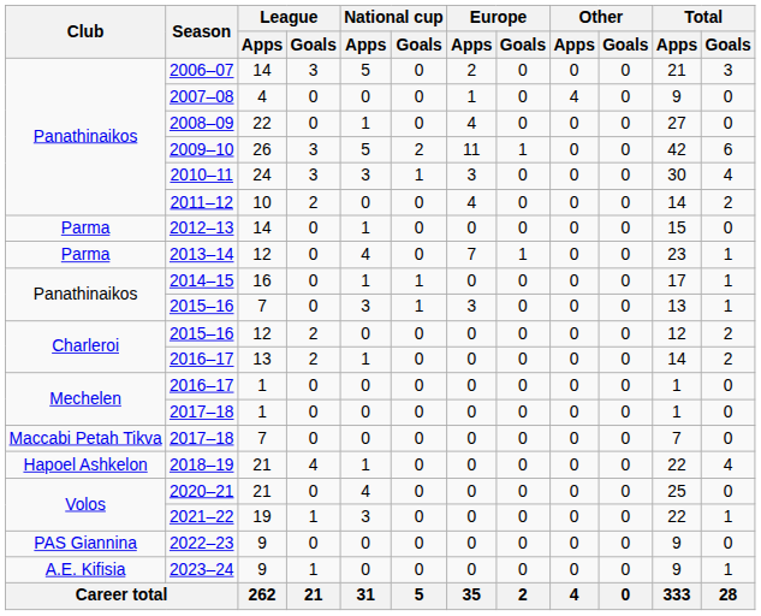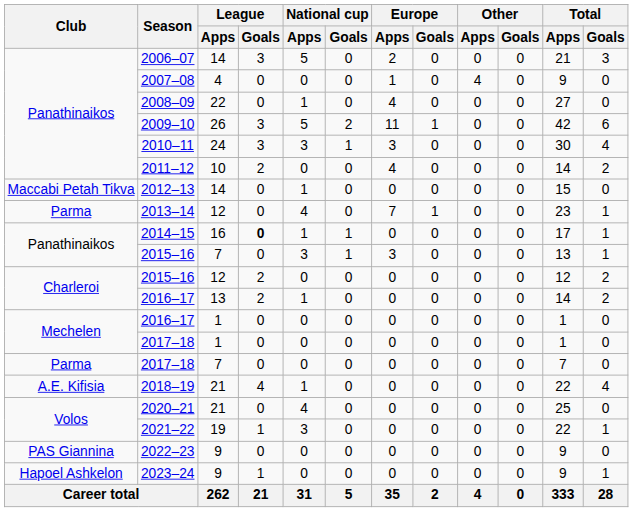 <table class="wikitable" style="text-align:center">
 <tr>
 <th rowspan="2">Club</th>
 <th rowspan="2">Season</th>
 <th colspan="2">League</th>
 <th colspan="2">National cup</th>
 <th colspan="2">Europe</th>
 <th colspan="2">Other</th>
 <th colspan="2">Total</th>
 </tr>
 <tr>
 <th>Apps</th>
 <th>Goals</th>
 <th>Apps</th>
 <th>Goals</th>
 <th>Apps</th>
 <th>Goals</th>
 <th>Apps</th>
 <th>Goals</th>
 <th>Apps</th>
 <th>Goals</th>
 </tr>
 <tr>
 <td rowspan="6"><a href='#'>Panathinaikos</a></td>
 <td><a href='#'>2006–07</a></td>
 <td>14</td>
 <td>3</td>
 <td>5</td>
 <td>0</td>
 <td>2</td>
 <td>0</td>
 <td>0</td>
 <td>0</td>
 <td>21</td>
 <td>3</td>
 </tr>
 <tr>
 <td><a href='#'>2007–08</a></td>
 <td>4</td>
 <td>0</td>
 <td>0</td>
 <td>0</td>
 <td>1</td>
 <td>0</td>
 <td>4</td>
 <td>0</td>
 <td>9</td>
 <td>0</td>
 </tr>
 <tr>
 <td><a href='#'>2008–09</a></td>
 <td>22</td>
 <td>0</td>
 <td>1</td>
 <td>0</td>
 <td>4</td>
 <td>0</td>
 <td>0</td>
 <td>0</td>
 <td>27</td>
 <td>0</td>
 </tr>
 <tr>
 <td><a href='#'>2009–10</a></td>
 <td>26</td>
 <td>3</td>
 <td>5</td>
 <td>2</td>
 <td>11</td>
 <td>1</td>
 <td>0</td>
 <td>0</td>
 <td>42</td>
 <td>6</td>
 </tr>
 <tr>
 <td><a href='#'>2010–11</a></td>
 <td>24</td>
 <td>3</td>
 <td>3</td>
 <td>1</td>
 <td>3</td>
 <td>0</td>
 <td>0</td>
 <td>0</td>
 <td>30</td>
 <td>4</td>
 </tr>
 <tr>
 <td><a href='#'>2011–12</a></td>
 <td>10</td>
 <td>2</td>
 <td>0</td>
 <td>0</td>
 <td>4</td>
 <td>0</td>
 <td>0</td>
 <td>0</td>
 <td>14</td>
 <td>2</td>
 </tr>
 <tr>
-<td><a href='#'>Parma</a></td>
+<td><a href='#'>Maccabi Petah Tikva</a></td>
 <td><a href='#'>2012–13</a></td>
 <td>14</td>
 <td>0</td>
 <td>1</td>
 <td>0</td>
 <td>0</td>
 <td>0</td>
 <td>0</td>
 <td>0</td>
 <td>15</td>
 <td>0</td>
 </tr>
 <tr>
 <td><a href='#'>Parma</a></td>
 <td><a href='#'>2013–14</a></td>
 <td>12</td>
 <td>0</td>
 <td>4</td>
 <td>0</td>
 <td>7</td>
 <td>1</td>
 <td>0</td>
 <td>0</td>
 <td>23</td>
 <td>1</td>
 </tr>
 <tr>
 <td rowspan="2">Panathinaikos</td>
 <td><a href='#'>2014–15</a></td>
 <td>16</td>
-<td>0</td>
+<td><strong>0</strong></td>
 <td>1</td>
 <td>1</td>
 <td>0</td>
 <td>0</td>
 <td>0</td>
 <td>0</td>
 <td>17</td>
 <td>1</td>
 </tr>
 <tr>
 <td><a href='#'>2015–16</a></td>
 <td>7</td>
 <td>0</td>
 <td>3</td>
 <td>1</td>
 <td>3</td>
 <td>0</td>
 <td>0</td>
 <td>0</td>
 <td>13</td>
 <td>1</td>
 </tr>
 <tr>
 <td rowspan="2"><a href='#'>Charleroi</a></td>
 <td><a href='#'>2015–16</a></td>
 <td>12</td>
 <td>2</td>
 <td>0</td>
 <td>0</td>
 <td>0</td>
 <td>0</td>
 <td>0</td>
 <td>0</td>
 <td>12</td>
 <td>2</td>
 </tr>
 <tr>
 <td><a href='#'>2016–17</a></td>
 <td>13</td>
 <td>2</td>
 <td>1</td>
 <td>0</td>
 <td>0</td>
 <td>0</td>
 <td>0</td>
 <td>0</td>
 <td>14</td>
 <td>2</td>
 </tr>
 <tr>
 <td rowspan="2"><a href='#'>Mechelen</a></td>
 <td><a href='#'>2016–17</a></td>
 <td>1</td>
 <td>0</td>
 <td>0</td>
 <td>0</td>
 <td>0</td>
 <td>0</td>
 <td>0</td>
 <td>0</td>
 <td>1</td>
 <td>0</td>
 </tr>
 <tr>
 <td><a href='#'>2017–18</a></td>
 <td>1</td>
 <td>0</td>
 <td>0</td>
 <td>0</td>
 <td>0</td>
 <td>0</td>
 <td>0</td>
 <td>0</td>
 <td>1</td>
 <td>0</td>
 </tr>
 <tr>
-<td><a href='#'>Maccabi Petah Tikva</a></td>
+<td><a href='#'>Parma</a></td>
 <td><a href='#'>2017–18</a></td>
 <td>7</td>
 <td>0</td>
 <td>0</td>
 <td>0</td>
 <td>0</td>
 <td>0</td>
 <td>0</td>
 <td>0</td>
 <td>7</td>
 <td>0</td>
 </tr>
 <tr>
-<td><a href='#'>Hapoel Ashkelon</a></td>
+<td><a href='#'>A.E. Kifisia</a></td>
 <td><a href='#'>2018–19</a></td>
 <td>21</td>
 <td>4</td>
 <td>1</td>
 <td>0</td>
 <td>0</td>
 <td>0</td>
 <td>0</td>
 <td>0</td>
 <td>22</td>
 <td>4</td>
 </tr>
 <tr>
 <td rowspan="2"><a href='#'>Volos</a></td>
 <td><a href='#'>2020–21</a></td>
 <td>21</td>
 <td>0</td>
 <td>4</td>
 <td>0</td>
 <td>0</td>
 <td>0</td>
 <td>0</td>
 <td>0</td>
 <td>25</td>
 <td>0</td>
 </tr>
 <tr>
 <td><a href='#'>2021–22</a></td>
 <td>19</td>
 <td>1</td>
 <td>3</td>
 <td>0</td>
 <td>0</td>
 <td>0</td>
 <td>0</td>
 <td>0</td>
 <td>22</td>
 <td>1</td>
 </tr>
 <tr>
 <td><a href='#'>PAS Giannina</a></td>
 <td><a href='#'>2022–23</a></td>
 <td>9</td>
 <td>0</td>
 <td>0</td>
 <td>0</td>
 <td>0</td>
 <td>0</td>
 <td>0</td>
 <td>0</td>
 <td>9</td>
 <td>0</td>
 </tr>
 <tr>
-<td><a href='#'>A.E. Kifisia</a></td>
+<td><a href='#'>Hapoel Ashkelon</a></td>
 <td><a href='#'>2023–24</a></td>
 <td>9</td>
 <td>1</td>
 <td>0</td>
 <td>0</td>
 <td>0</td>
 <td>0</td>
 <td>0</td>
 <td>0</td>
 <td>9</td>
 <td>1</td>
 </tr>
 <tr>
 <th colspan="2">Career total</th>
 <th>262</th>
 <th>21</th>
 <th>31</th>
 <th>5</th>
 <th>35</th>
 <th>2</th>
 <th>4</th>
 <th>0</th>
 <th>333</th>
 <th>28</th>
 </tr>
 </table>
